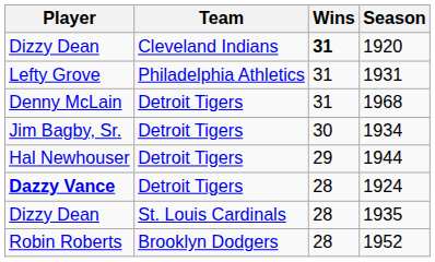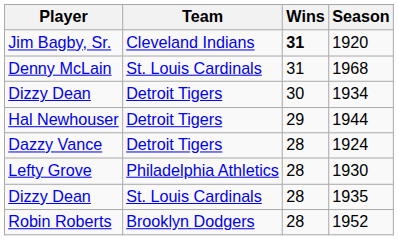 <table class="wikitable">
 <tr>
 <th>Player</th>
 <th>Team</th>
 <th>Wins</th>
 <th>Season</th>
 </tr>
 <tr>
-<td><a href='#'>Dizzy Dean</a></td>
+<td><a href='#'>Jim Bagby, Sr.</a></td>
 <td><a href='#'>Cleveland Indians</a></td>
 <td><strong>31</strong></td>
 <td>1920</td>
 </tr>
 <tr>
-<td><a href='#'>Lefty Grove</a></td>
-<td><a href='#'>Philadelphia Athletics</a></td>
-<td>31</td>
-<td>1931</td>
-</tr>
-<tr>
 <td><a href='#'>Denny McLain</a></td>
-<td><a href='#'>Detroit Tigers</a></td>
+<td><a href='#'>St. Louis Cardinals</a></td>
 <td>31</td>
 <td>1968</td>
 </tr>
 <tr>
-<td><a href='#'>Jim Bagby, Sr.</a></td>
+<td><a href='#'>Dizzy Dean</a></td>
 <td><a href='#'>Detroit Tigers</a></td>
 <td>30</td>
 <td>1934</td>
 </tr>
 <tr>
 <td><a href='#'>Hal Newhouser</a></td>
 <td><a href='#'>Detroit Tigers</a></td>
 <td>29</td>
 <td>1944</td>
 </tr>
 <tr>
-<td><strong><a href='#'>Dazzy Vance</a></strong></td>
+<td><a href='#'>Dazzy Vance</a></td>
 <td><a href='#'>Detroit Tigers</a></td>
 <td>28</td>
 <td>1924</td>
+</tr>
+<tr>
+<td><a href='#'>Lefty Grove</a></td>
+<td><a href='#'>Philadelphia Athletics</a></td>
+<td>28</td>
+<td>1930</td>
 </tr>
 <tr>
 <td><a href='#'>Dizzy Dean</a></td>
 <td><a href='#'>St. Louis Cardinals</a></td>
 <td>28</td>
 <td>1935</td>
 </tr>
 <tr>
 <td><a href='#'>Robin Roberts</a></td>
 <td><a href='#'>Brooklyn Dodgers</a></td>
 <td>28</td>
 <td>1952</td>
 </tr>
 </table>
